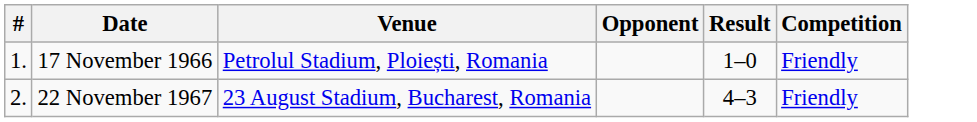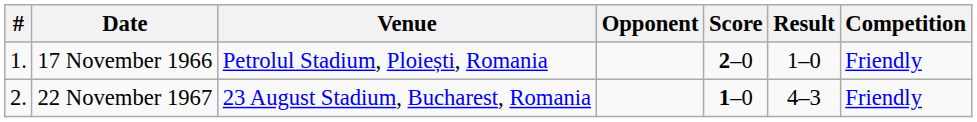 <table class="wikitable" style="font-size: 95%;">
 <tr>
 <th>#</th>
 <th>Date</th>
 <th>Venue</th>
 <th>Opponent</th>
+<th>Score</th>
 <th>Result</th>
 <th>Competition</th>
 </tr>
 <tr>
 <td>1.</td>
 <td>17 November 1966</td>
 <td><a href='#'>Petrolul Stadium</a>, <a href='#'>Ploiești</a>, <a href='#'>Romania</a></td>
 <td></td>
+<td align="center"><strong>2</strong>–0</td>
 <td align="center">1–0</td>
 <td><a href='#'>Friendly</a></td>
 </tr>
 <tr>
 <td>2.</td>
 <td>22 November 1967</td>
 <td><a href='#'>23 August Stadium</a>, <a href='#'>Bucharest</a>, <a href='#'>Romania</a></td>
 <td></td>
+<td align="center"><strong>1</strong>–0</td>
 <td align="center">4–3</td>
 <td><a href='#'>Friendly</a></td>
 </tr>
 </table>
